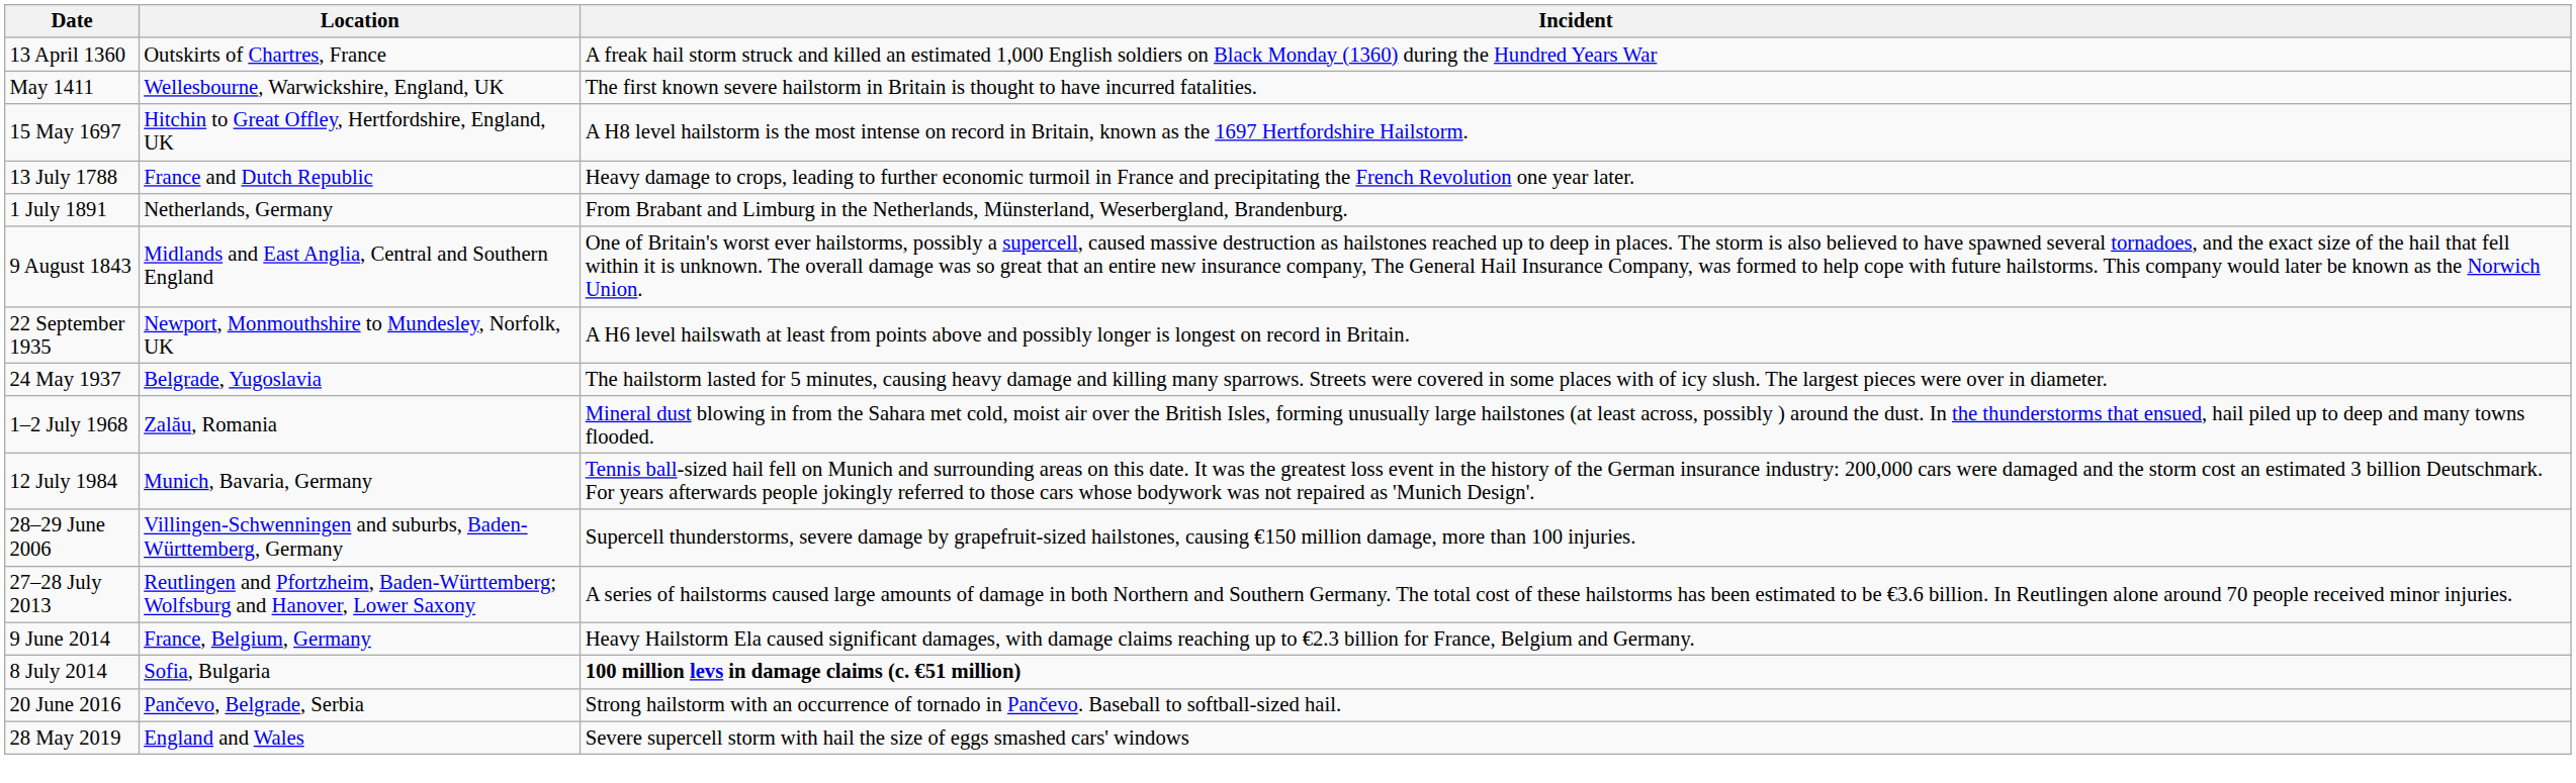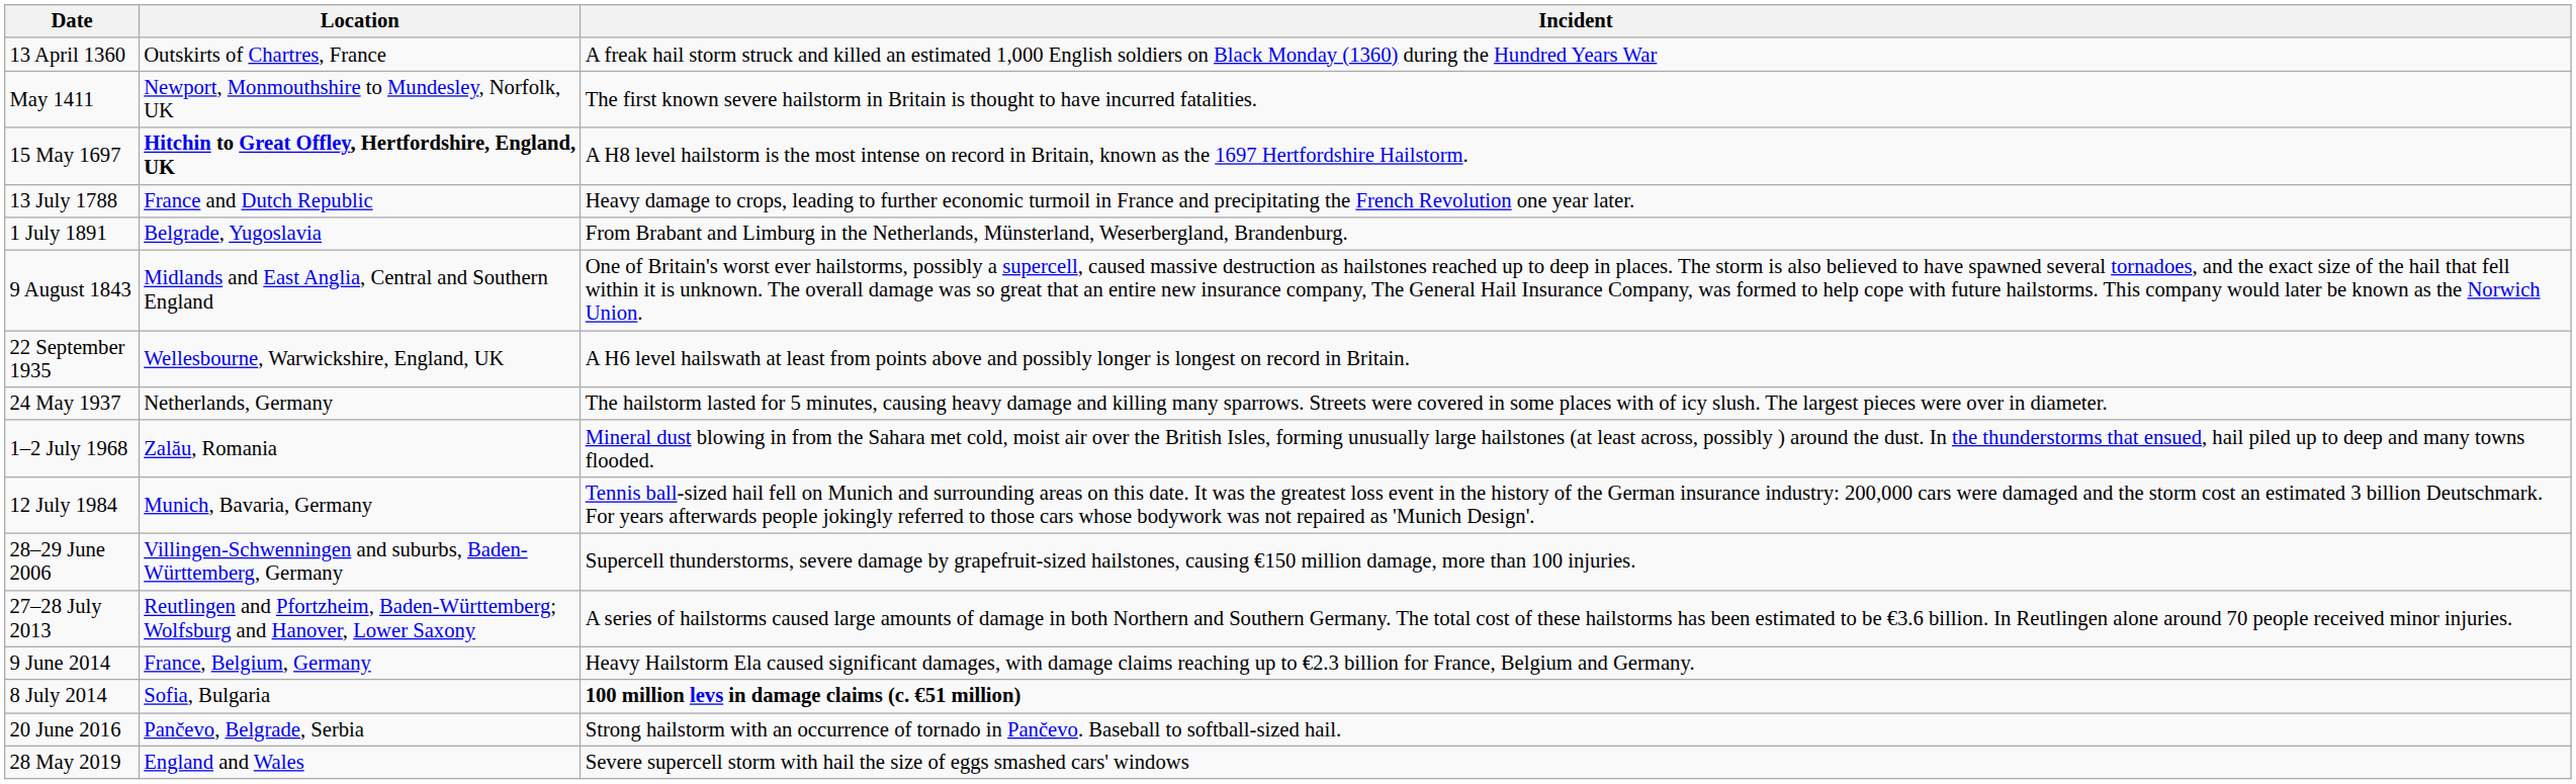 <table class="wikitable">
 <tr>
 <th>Date</th>
 <th>Location</th>
 <th>Incident</th>
 </tr>
 <tr>
 <td>13 April 1360</td>
 <td>Outskirts of <a href='#'>Chartres</a>, France</td>
 <td>A freak hail storm struck and killed an estimated 1,000 English soldiers on <a href='#'>Black Monday (1360)</a> during the <a href='#'>Hundred Years War</a></td>
 </tr>
 <tr>
 <td>May 1411</td>
-<td><a href='#'>Wellesbourne</a>, Warwickshire, England, UK</td>
+<td><a href='#'>Newport</a>, <a href='#'>Monmouthshire</a> to <a href='#'>Mundesley</a>, Norfolk, UK</td>
 <td>The first known severe hailstorm in Britain is thought to have incurred fatalities.</td>
 </tr>
 <tr>
 <td>15 May 1697</td>
-<td><a href='#'>Hitchin</a> to <a href='#'>Great Offley</a>, Hertfordshire, England, UK</td>
+<td><strong><a href='#'>Hitchin</a> to <a href='#'>Great Offley</a>, Hertfordshire, England, UK</strong></td>
 <td>A H8 level hailstorm is the most intense on record in Britain, known as the <a href='#'>1697 Hertfordshire Hailstorm</a>.</td>
 </tr>
 <tr>
 <td>13 July 1788</td>
 <td><a href='#'>France</a> and <a href='#'>Dutch Republic</a></td>
 <td>Heavy damage to crops, leading to further economic turmoil in France and precipitating the <a href='#'>French Revolution</a> one year later.</td>
 </tr>
 <tr>
 <td>1 July 1891</td>
-<td>Netherlands, Germany</td>
+<td><a href='#'>Belgrade</a>, <a href='#'>Yugoslavia</a></td>
 <td>From Brabant and Limburg in the Netherlands, Münsterland, Weserbergland, Brandenburg.</td>
 </tr>
 <tr>
 <td>9 August 1843</td>
 <td><a href='#'>Midlands</a> and <a href='#'>East Anglia</a>, Central and Southern England</td>
 <td>One of Britain's worst ever hailstorms, possibly a <a href='#'>supercell</a>, caused massive destruction as hailstones reached up to  deep in places. The storm is also believed to have spawned several <a href='#'>tornadoes</a>, and the exact size of the hail that fell within it is unknown. The overall damage was so great that an entire new insurance company, The General Hail Insurance Company, was formed to help cope with future hailstorms. This company would later be known as the <a href='#'>Norwich Union</a>.</td>
 </tr>
 <tr>
 <td>22 September 1935</td>
-<td><a href='#'>Newport</a>, <a href='#'>Monmouthshire</a> to <a href='#'>Mundesley</a>, Norfolk, UK</td>
+<td><a href='#'>Wellesbourne</a>, Warwickshire, England, UK</td>
 <td>A H6 level hailswath at least from points above and possibly longer is longest on record in Britain.</td>
 </tr>
 <tr>
 <td>24 May 1937</td>
-<td><a href='#'>Belgrade</a>, <a href='#'>Yugoslavia</a></td>
+<td>Netherlands, Germany</td>
 <td>The hailstorm lasted for 5 minutes, causing heavy damage and killing many sparrows. Streets were covered in some places with  of icy slush. The largest pieces were over  in diameter.</td>
 </tr>
 <tr>
 <td>1–2 July 1968</td>
 <td><a href='#'>Zalău</a>, Romania</td>
 <td><a href='#'>Mineral dust</a> blowing in from the Sahara met cold, moist air over the British Isles, forming unusually large hailstones (at least  across, possibly ) around the dust. In <a href='#'>the thunderstorms that ensued</a>, hail piled up to  deep and many towns flooded.</td>
 </tr>
 <tr>
 <td>12 July 1984</td>
 <td><a href='#'>Munich</a>, Bavaria, Germany</td>
 <td><a href='#'>Tennis ball</a>-sized hail fell on Munich and surrounding areas on this date. It was the greatest loss event in the history of the German insurance industry: 200,000 cars were damaged and the storm cost an estimated 3 billion Deutschmark. For years afterwards people jokingly referred to those cars whose bodywork was not repaired as 'Munich Design'.</td>
 </tr>
 <tr>
 <td>28–29 June 2006</td>
 <td><a href='#'>Villingen-Schwenningen</a> and suburbs, <a href='#'>Baden-Württemberg</a>, Germany</td>
 <td>Supercell thunderstorms, severe damage by grapefruit-sized hailstones, causing €150 million damage, more than 100 injuries.</td>
 </tr>
 <tr>
 <td>27–28 July 2013</td>
 <td><a href='#'>Reutlingen</a> and <a href='#'>Pfortzheim</a>, <a href='#'>Baden-Württemberg</a>; <a href='#'>Wolfsburg</a> and <a href='#'>Hanover</a>, <a href='#'>Lower Saxony</a></td>
 <td>A series of hailstorms caused large amounts of damage in both Northern and Southern Germany. The total cost of these hailstorms has been estimated to be €3.6 billion. In Reutlingen alone around 70 people received minor injuries.</td>
 </tr>
 <tr>
 <td>9 June 2014</td>
 <td><a href='#'>France</a>, <a href='#'>Belgium</a>, <a href='#'>Germany</a></td>
 <td>Heavy Hailstorm Ela caused significant damages, with damage claims reaching up to €2.3 billion for France, Belgium and Germany.</td>
 </tr>
 <tr>
 <td>8 July 2014</td>
 <td><a href='#'>Sofia</a>, Bulgaria</td>
 <td><strong>100 million <a href='#'>levs</a> in damage claims (c. €51 million)</strong></td>
 </tr>
 <tr>
 <td>20 June 2016</td>
 <td><a href='#'>Pančevo</a>, <a href='#'>Belgrade</a>, Serbia</td>
 <td>Strong hailstorm with an occurrence of tornado in <a href='#'>Pančevo</a>. Baseball to softball-sized hail.</td>
 </tr>
 <tr>
 <td>28 May 2019</td>
 <td><a href='#'>England</a> and <a href='#'>Wales</a></td>
 <td>Severe supercell storm with hail the size of eggs smashed cars' windows</td>
 </tr>
 </table>
